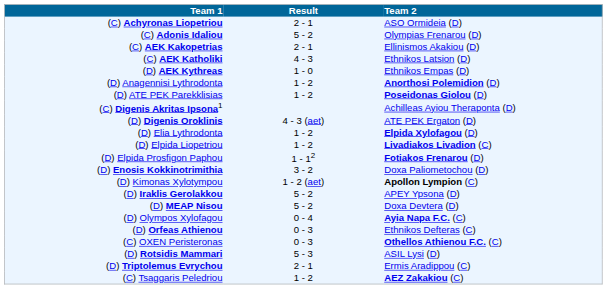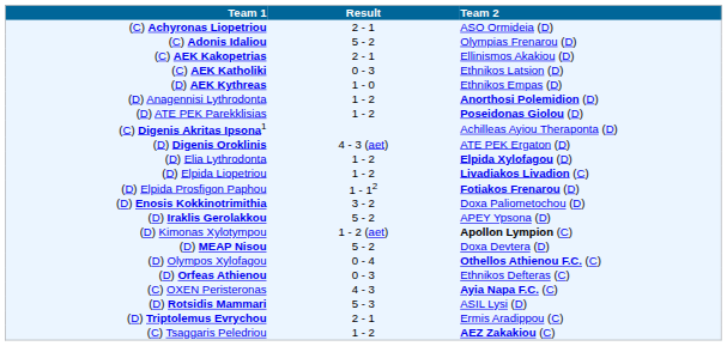 <table cellspacing="0" style="background: #EBF5FF; border: 1px #aaa solid; border-collapse: collapse; font-size: 95%;" width=60%>
 <tr bgcolor=#006699 style="color:white;">
 <th width=30% align="right">Team 1</th>
 <th width=22% align="center">Result</th>
 <th width=30% align="left">Team 2</th>
 </tr>
 <tr>
 <td align=right>(<a href='#'>C</a>) <strong><a href='#'>Achyronas Liopetriou</a></strong></td>
 <td align=center>2 - 1</td>
 <td align=left><a href='#'>ASO Ormideia</a> (<a href='#'>D</a>)</td>
 </tr>
 <tr>
 <td align=right>(<a href='#'>C</a>) <strong><a href='#'>Adonis Idaliou</a></strong></td>
 <td align=center>5 - 2</td>
 <td align=left><a href='#'>Olympias Frenarou</a> (<a href='#'>D</a>)</td>
 </tr>
 <tr>
 <td align=right>(<a href='#'>C</a>) <strong><a href='#'>AEK Kakopetrias</a></strong></td>
 <td align=center>2 - 1</td>
 <td align=left><a href='#'>Ellinismos Akakiou</a> (<a href='#'>D</a>)</td>
 </tr>
 <tr>
 <td align=right>(<a href='#'>C</a>) <strong><a href='#'>AEK Katholiki</a></strong></td>
-<td align=center>4 - 3</td>
+<td align=center>0 - 3</td>
 <td align=left><a href='#'>Ethnikos Latsion</a> (<a href='#'>D</a>)</td>
 </tr>
 <tr>
 <td align=right>(<a href='#'>D</a>) <strong><a href='#'>AEK Kythreas</a></strong></td>
 <td align=center>1 - 0</td>
 <td align=left><a href='#'>Ethnikos Empas</a> (<a href='#'>D</a>)</td>
 </tr>
 <tr>
 <td align=right>(<a href='#'>D</a>) <a href='#'>Anagennisi Lythrodonta</a></td>
 <td align=center>1 - 2</td>
 <td align=left><strong><a href='#'>Anorthosi Polemidion</a></strong> (<a href='#'>D</a>)</td>
 </tr>
 <tr>
 <td align=right>(<a href='#'>D</a>) <a href='#'>ATE PEK Parekklisias</a></td>
 <td align=center>1 - 2</td>
 <td align=left><strong><a href='#'>Poseidonas Giolou</a></strong> (<a href='#'>D</a>)</td>
 </tr>
 <tr>
 <td align=right>(<a href='#'>C</a>) <strong><a href='#'>Digenis Akritas Ipsona</a></strong><sup>1</sup></td>
 <td align=center></td>
 <td align=left><a href='#'>Achilleas Ayiou Theraponta</a> (<a href='#'>D</a>)</td>
 </tr>
 <tr>
 <td align=right>(<a href='#'>D</a>) <strong><a href='#'>Digenis Oroklinis</a></strong></td>
 <td align=center>4 - 3 (<a href='#'>aet</a>)</td>
 <td align=left><a href='#'>ATE PEK Ergaton</a> (<a href='#'>D</a>)</td>
 </tr>
 <tr>
 <td align=right>(<a href='#'>D</a>) <a href='#'>Elia Lythrodonta</a></td>
 <td align=center>1 - 2</td>
 <td align=left><strong><a href='#'>Elpida Xylofagou</a></strong> (<a href='#'>D</a>)</td>
 </tr>
 <tr>
 <td align=right>(<a href='#'>D</a>) <a href='#'>Elpida Liopetriou</a></td>
 <td align=center>1 - 2</td>
 <td align=left><strong><a href='#'>Livadiakos Livadion</a></strong> (<a href='#'>C</a>)</td>
 </tr>
 <tr>
 <td align=right>(<a href='#'>D</a>) <a href='#'>Elpida Prosfigon Paphou</a></td>
 <td align=center>1 - 1<sup>2</sup></td>
 <td align=left><strong><a href='#'>Fotiakos Frenarou</a></strong> (<a href='#'>D</a>)</td>
 </tr>
 <tr>
 <td align=right>(<a href='#'>D</a>) <strong><a href='#'>Enosis Kokkinotrimithia</a></strong></td>
 <td align=center>3 - 2</td>
 <td align=left><a href='#'>Doxa Paliometochou</a> (<a href='#'>D</a>)</td>
 </tr>
 <tr>
+<td align=right>(<a href='#'>D</a>) <strong><a href='#'>Iraklis Gerolakkou</a></strong></td>
+<td align=center>5 - 2</td>
+<td align=left><a href='#'>APEY Ypsona</a> (<a href='#'>D</a>)</td>
+</tr>
+<tr>
 <td align=right>(<a href='#'>D</a>) <a href='#'>Kimonas Xylotympou</a></td>
 <td align=center>1 - 2 (<a href='#'>aet</a>)</td>
 <td align=left><strong>Apollon Lympion</strong> (<a href='#'>C</a>)</td>
-</tr>
-<tr>
-<td align=right>(<a href='#'>D</a>) <strong><a href='#'>Iraklis Gerolakkou</a></strong></td>
-<td align=center>5 - 2</td>
-<td align=left><a href='#'>APEY Ypsona</a> (<a href='#'>D</a>)</td>
 </tr>
 <tr>
 <td align=right>(<a href='#'>D</a>) <strong><a href='#'>MEAP Nisou</a></strong></td>
 <td align=center>5 - 2</td>
 <td align=left><a href='#'>Doxa Devtera</a> (<a href='#'>D</a>)</td>
 </tr>
 <tr>
 <td align=right>(<a href='#'>D</a>) <a href='#'>Olympos Xylofagou</a></td>
 <td align=center>0 - 4</td>
-<td align=left><strong><a href='#'>Ayia Napa F.C.</a></strong> (<a href='#'>C</a>)</td>
+<td align=left><strong><a href='#'>Othellos Athienou F.C.</a></strong> (<a href='#'>C</a>)</td>
 </tr>
 <tr>
 <td align=right>(<a href='#'>D</a>) <strong><a href='#'>Orfeas Athienou</a></strong></td>
 <td align=center>0 - 3</td>
 <td align=left><a href='#'>Ethnikos Defteras</a> (<a href='#'>C</a>)</td>
 </tr>
 <tr>
 <td align=right>(<a href='#'>C</a>) <a href='#'>OXEN Peristeronas</a></td>
-<td align=center>0 - 3</td>
-<td align=left><strong><a href='#'>Othellos Athienou F.C.</a></strong> (<a href='#'>C</a>)</td>
+<td align=center>4 - 3</td>
+<td align=left><strong><a href='#'>Ayia Napa F.C.</a></strong> (<a href='#'>C</a>)</td>
 </tr>
 <tr>
 <td align=right>(<a href='#'>D</a>) <strong><a href='#'>Rotsidis Mammari</a></strong></td>
 <td align=center>5 - 3</td>
 <td align=left><a href='#'>ASIL Lysi</a> (<a href='#'>D</a>)</td>
 </tr>
 <tr>
 <td align=right>(<a href='#'>D</a>) <strong><a href='#'>Triptolemus Evrychou</a></strong></td>
 <td align=center>2 - 1</td>
 <td align=left><a href='#'>Ermis Aradippou</a> (<a href='#'>C</a>)</td>
 </tr>
 <tr>
 <td align=right>(<a href='#'>C</a>) <a href='#'>Tsaggaris Peledriou</a></td>
 <td align=center>1 - 2</td>
 <td align=left><strong><a href='#'>AEZ Zakakiou</a></strong> (<a href='#'>C</a>)</td>
 </tr>
 <tr>
 </tr>
 </table>
